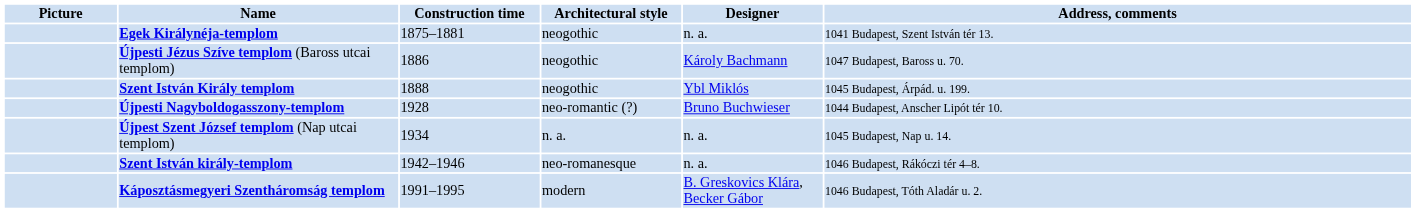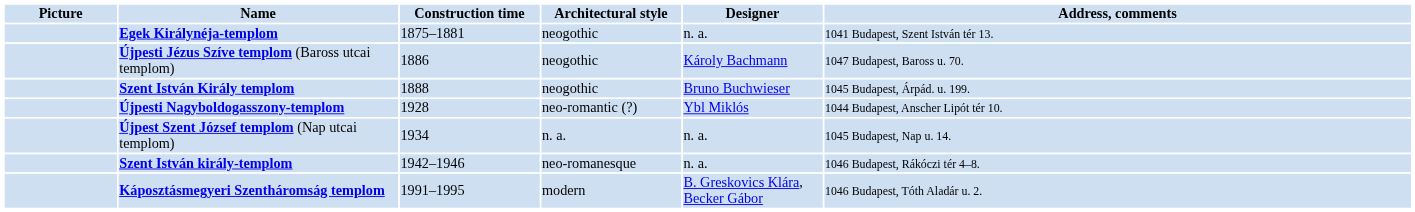 <table width="100%">
 <tr>
 <th bgcolor="#CEDFF2" width="8%">Picture</th>
 <th bgcolor="#CEDFF2" width="20%">Name</th>
 <th bgcolor="#CEDFF2" width="10%">Construction time</th>
 <th bgcolor="#CEDFF2" width="10%">Architectural style</th>
 <th bgcolor="#CEDFF2" width="10%">Designer</th>
 <th bgcolor="#CEDFF2" width="42%">Address, comments</th>
 </tr>
 <tr>
 <td bgcolor="#CEDFF2"></td>
 <td bgcolor="#CEDFF2"><strong><a href='#'>Egek Királynéja-templom</a></strong></td>
 <td bgcolor="#CEDFF2">1875–1881</td>
 <td bgcolor="#CEDFF2">neogothic</td>
 <td bgcolor="#CEDFF2">n. a.</td>
 <td bgcolor="#CEDFF2"><small>1041 Budapest, Szent István tér 13. </small></td>
 </tr>
 <tr>
 <td bgcolor="#CEDFF2"></td>
 <td bgcolor="#CEDFF2"><strong><a href='#'>Újpesti Jézus Szíve templom</a></strong> (Baross utcai templom)</td>
 <td bgcolor="#CEDFF2">1886</td>
 <td bgcolor="#CEDFF2">neogothic</td>
 <td bgcolor="#CEDFF2"><a href='#'>Károly Bachmann</a></td>
 <td bgcolor="#CEDFF2"><small>1047 Budapest, Baross u. 70. </small></td>
 </tr>
 <tr>
 <td bgcolor="#CEDFF2"></td>
 <td bgcolor="#CEDFF2"><strong><a href='#'>Szent István Király templom</a></strong></td>
 <td bgcolor="#CEDFF2">1888</td>
 <td bgcolor="#CEDFF2">neogothic</td>
-<td bgcolor="#CEDFF2"><a href='#'>Ybl Miklós</a></td>
+<td bgcolor="#CEDFF2"><a href='#'>Bruno Buchwieser</a></td>
 <td bgcolor="#CEDFF2"><small>1045 Budapest, Árpád. u. 199. </small></td>
 </tr>
 <tr>
 <td bgcolor="#CEDFF2"></td>
 <td bgcolor="#CEDFF2"><strong><a href='#'>Újpesti Nagyboldogasszony-templom</a></strong></td>
 <td bgcolor="#CEDFF2">1928</td>
 <td bgcolor="#CEDFF2">neo-romantic (?)</td>
-<td bgcolor="#CEDFF2"><a href='#'>Bruno Buchwieser</a></td>
+<td bgcolor="#CEDFF2"><a href='#'>Ybl Miklós</a></td>
 <td bgcolor="#CEDFF2"><small>1044 Budapest, Anscher Lipót tér 10. </small></td>
 </tr>
 <tr>
 <td bgcolor="#CEDFF2"></td>
 <td bgcolor="#CEDFF2"><strong><a href='#'>Újpest Szent József templom</a></strong> (Nap utcai templom)</td>
 <td bgcolor="#CEDFF2">1934</td>
 <td bgcolor="#CEDFF2">n. a.</td>
 <td bgcolor="#CEDFF2">n. a.</td>
 <td bgcolor="#CEDFF2"><small>1045 Budapest, Nap u. 14. </small></td>
 </tr>
 <tr>
 <td bgcolor="#CEDFF2"></td>
 <td bgcolor="#CEDFF2"><strong><a href='#'>Szent István király-templom</a></strong></td>
 <td bgcolor="#CEDFF2">1942–1946</td>
 <td bgcolor="#CEDFF2">neo-romanesque</td>
 <td bgcolor="#CEDFF2">n. a.</td>
 <td bgcolor="#CEDFF2"><small>1046 Budapest, Rákóczi tér 4–8. </small></td>
 </tr>
 <tr>
 <td bgcolor="#CEDFF2"></td>
 <td bgcolor="#CEDFF2"><strong><a href='#'>Káposztásmegyeri Szentháromság templom</a></strong></td>
 <td bgcolor="#CEDFF2">1991–1995</td>
 <td bgcolor="#CEDFF2">modern</td>
 <td bgcolor="#CEDFF2"><a href='#'>B. Greskovics Klára</a>, <a href='#'>Becker Gábor</a></td>
 <td bgcolor="#CEDFF2"><small>1046 Budapest, Tóth Aladár u. 2. </small></td>
 </tr>
 </table>
